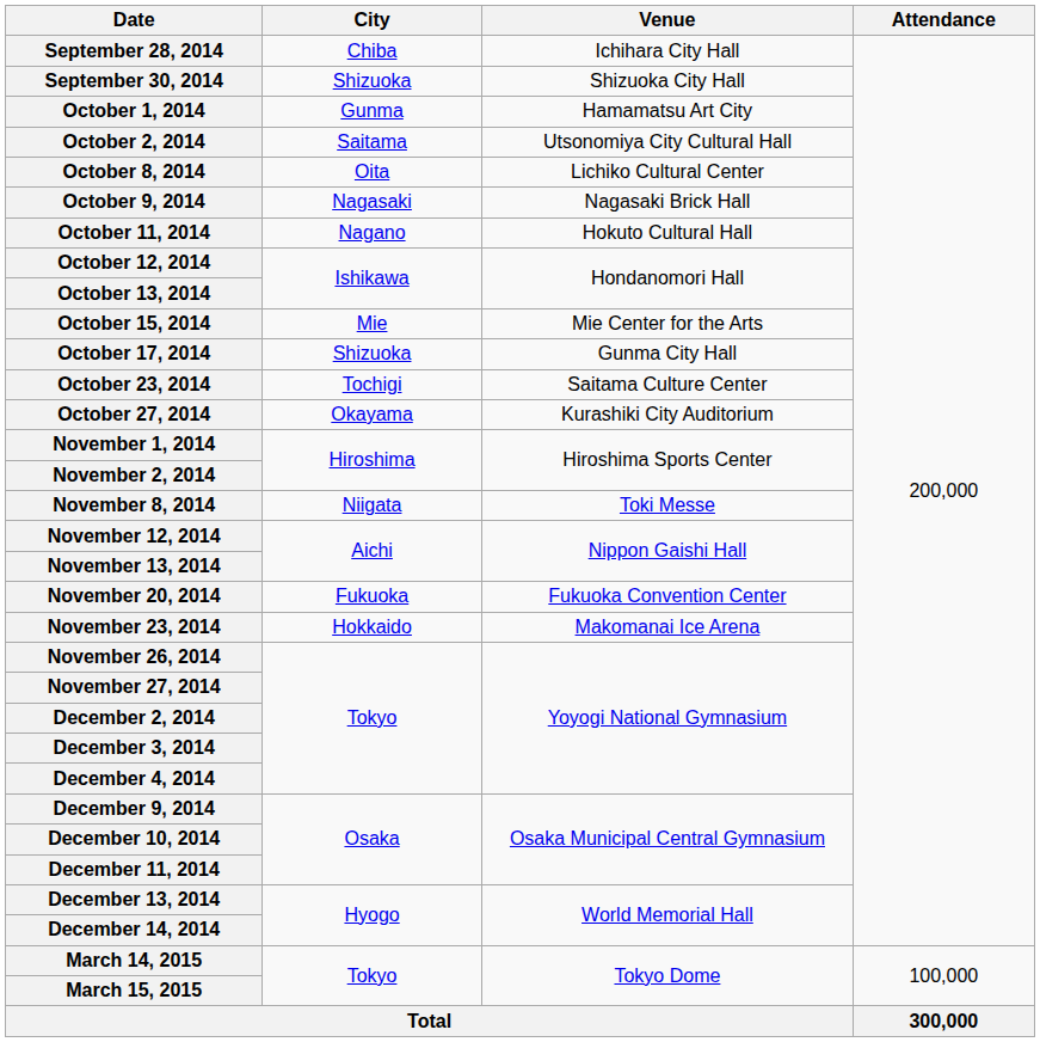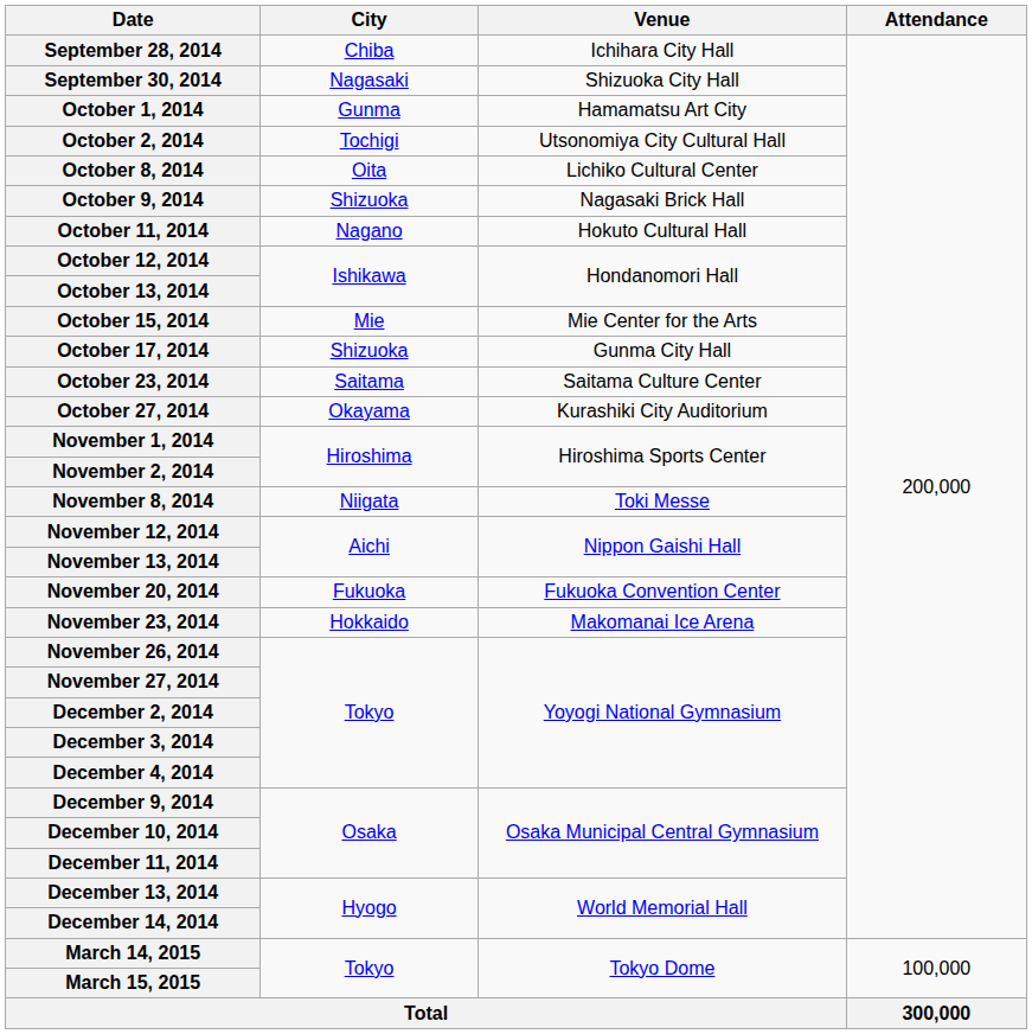 <table class="wikitable plainrowheaders" style="text-align:center;">
 <tr>
 <th scope="col" style="width:13em;">Date</th>
 <th scope="col" style="width:11em;">City</th>
 <th scope="col" style="width:19em;">Venue</th>
 <th scope="col" style="width:9em;">Attendance</th>
 </tr>
 <tr>
 <th scope="row" style="text-align:center">September 28, 2014</th>
 <td><a href='#'>Chiba</a></td>
 <td>Ichihara City Hall</td>
 <td rowspan="30">200,000</td>
 </tr>
 <tr>
 <th scope="row" style="text-align:center">September 30, 2014</th>
-<td><a href='#'>Shizuoka</a></td>
+<td><a href='#'>Nagasaki</a></td>
 <td>Shizuoka City Hall</td>
 </tr>
 <tr>
 <th scope="row" style="text-align:center">October 1, 2014</th>
 <td><a href='#'>Gunma</a></td>
 <td>Hamamatsu Art City</td>
 </tr>
 <tr>
 <th scope="row" style="text-align:center">October 2, 2014</th>
-<td><a href='#'>Saitama</a></td>
+<td><a href='#'>Tochigi</a></td>
 <td>Utsonomiya City Cultural Hall</td>
 </tr>
 <tr>
 <th scope="row" style="text-align:center">October 8, 2014</th>
 <td><a href='#'>Oita</a></td>
 <td>Lichiko Cultural Center</td>
 </tr>
 <tr>
 <th scope="row" style="text-align:center">October 9, 2014</th>
-<td><a href='#'>Nagasaki</a></td>
+<td><a href='#'>Shizuoka</a></td>
 <td>Nagasaki Brick Hall</td>
 </tr>
 <tr>
 <th scope="row" style="text-align:center">October 11, 2014</th>
 <td><a href='#'>Nagano</a></td>
 <td>Hokuto Cultural Hall</td>
 </tr>
 <tr>
 <th scope="row" style="text-align:center">October 12, 2014</th>
 <td rowspan="2"><a href='#'>Ishikawa</a></td>
 <td rowspan="2">Hondanomori Hall</td>
 </tr>
 <tr>
 <th scope="row" style="text-align:center">October 13, 2014</th>
 </tr>
 <tr>
 <th scope="row" style="text-align:center">October 15, 2014</th>
 <td><a href='#'>Mie</a></td>
 <td>Mie Center for the Arts</td>
 </tr>
 <tr>
 <th scope="row" style="text-align:center">October 17, 2014</th>
 <td><a href='#'>Shizuoka</a></td>
 <td>Gunma City Hall</td>
 </tr>
 <tr>
 <th scope="row" style="text-align:center">October 23, 2014</th>
-<td><a href='#'>Tochigi</a></td>
+<td><a href='#'>Saitama</a></td>
 <td>Saitama Culture Center</td>
 </tr>
 <tr>
 <th scope="row" style="text-align:center">October 27, 2014</th>
 <td><a href='#'>Okayama</a></td>
 <td>Kurashiki City Auditorium</td>
 </tr>
 <tr>
 <th scope="row" style="text-align:center">November 1, 2014</th>
 <td rowspan="2"><a href='#'>Hiroshima</a></td>
 <td rowspan="2">Hiroshima Sports Center</td>
 </tr>
 <tr>
 <th scope="row" style="text-align:center">November 2, 2014</th>
 </tr>
 <tr>
 <th scope="row" style="text-align:center">November 8, 2014</th>
 <td><a href='#'>Niigata</a></td>
 <td><a href='#'>Toki Messe</a></td>
 </tr>
 <tr>
 <th scope="row" style="text-align:center">November 12, 2014</th>
 <td rowspan="2"><a href='#'>Aichi</a></td>
 <td rowspan="2"><a href='#'>Nippon Gaishi Hall</a></td>
 </tr>
 <tr>
 <th scope="row" style="text-align:center">November 13, 2014</th>
 </tr>
 <tr>
 <th scope="row" style="text-align:center">November 20, 2014</th>
 <td><a href='#'>Fukuoka</a></td>
 <td><a href='#'>Fukuoka Convention Center</a></td>
 </tr>
 <tr>
 <th scope="row" style="text-align:center">November 23, 2014</th>
 <td><a href='#'>Hokkaido</a></td>
 <td><a href='#'>Makomanai Ice Arena</a></td>
 </tr>
 <tr>
 <th scope="row" style="text-align:center">November 26, 2014</th>
 <td rowspan="5"><a href='#'>Tokyo</a></td>
 <td rowspan="5"><a href='#'>Yoyogi National Gymnasium</a></td>
 </tr>
 <tr>
 <th scope="row" style="text-align:center">November 27, 2014</th>
 </tr>
 <tr>
 <th scope="row" style="text-align:center">December 2, 2014</th>
 </tr>
 <tr>
 <th scope="row" style="text-align:center">December 3, 2014</th>
 </tr>
 <tr>
 <th scope="row" style="text-align:center">December 4, 2014</th>
 </tr>
 <tr>
 <th scope="row" style="text-align:center">December 9, 2014</th>
 <td rowspan="3"><a href='#'>Osaka</a></td>
 <td rowspan="3"><a href='#'>Osaka Municipal Central Gymnasium</a></td>
 </tr>
 <tr>
 <th scope="row" style="text-align:center">December 10, 2014</th>
 </tr>
 <tr>
 <th scope="row" style="text-align:center">December 11, 2014</th>
 </tr>
 <tr>
 <th scope="row" style="text-align:center">December 13, 2014</th>
 <td rowspan="2"><a href='#'>Hyogo</a></td>
 <td rowspan="2"><a href='#'>World Memorial Hall</a></td>
 </tr>
 <tr>
 <th scope="row" style="text-align:center">December 14, 2014</th>
 </tr>
 <tr>
 <th scope="row" style="text-align:center">March 14, 2015</th>
 <td rowspan="2"><a href='#'>Tokyo</a></td>
 <td rowspan="2"><a href='#'>Tokyo Dome</a></td>
 <td rowspan="2">100,000</td>
 </tr>
 <tr>
 <th scope="row" style="text-align:center">March 15, 2015</th>
 </tr>
 <tr>
 <th colspan="3">Total</th>
 <th>300,000</th>
 </tr>
 </table>
